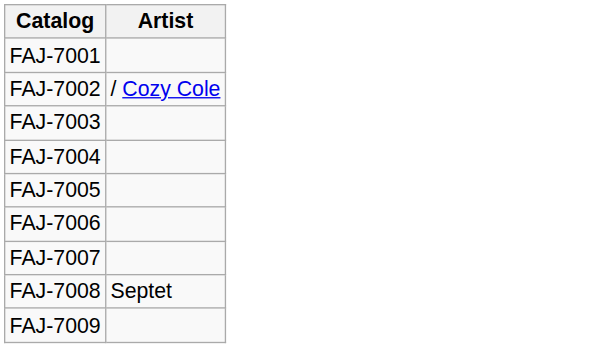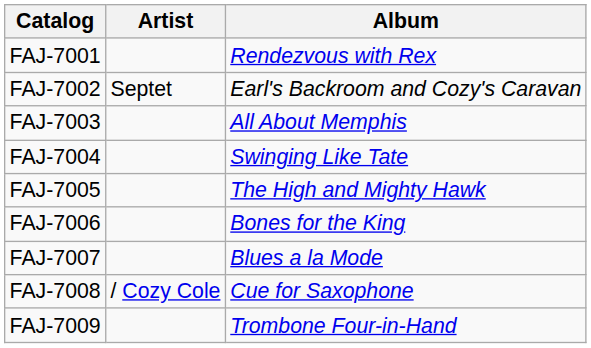 <table class="wikitable sortable">
 <tr>
 <th>Catalog</th>
 <th>Artist</th>
+<th>Album</th>
 </tr>
 <tr>
 <td>FAJ-7001</td>
 <td></td>
+<td><em><a href='#'>Rendezvous with Rex</a></em></td>
 </tr>
 <tr>
 <td>FAJ-7002</td>
-<td> / <a href='#'>Cozy Cole</a></td>
+<td> Septet</td>
+<td><em>Earl's Backroom and Cozy's Caravan</em></td>
 </tr>
 <tr>
 <td>FAJ-7003</td>
 <td></td>
+<td><em><a href='#'>All About Memphis</a></em></td>
 </tr>
 <tr>
 <td>FAJ-7004</td>
 <td></td>
+<td><em><a href='#'>Swinging Like Tate</a></em></td>
 </tr>
 <tr>
 <td>FAJ-7005</td>
 <td></td>
+<td><em><a href='#'>The High and Mighty Hawk</a></em></td>
 </tr>
 <tr>
 <td>FAJ-7006</td>
 <td></td>
+<td><em><a href='#'>Bones for the King</a></em></td>
 </tr>
 <tr>
 <td>FAJ-7007</td>
 <td></td>
+<td><em><a href='#'>Blues a la Mode</a></em></td>
 </tr>
 <tr>
 <td>FAJ-7008</td>
-<td> Septet</td>
+<td> / <a href='#'>Cozy Cole</a></td>
+<td><em><a href='#'>Cue for Saxophone</a></em></td>
 </tr>
 <tr>
 <td>FAJ-7009</td>
 <td></td>
+<td><em><a href='#'>Trombone Four-in-Hand</a></em></td>
 </tr>
 </table>
